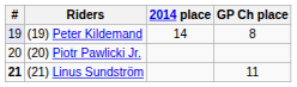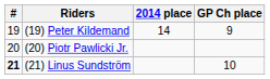 <table class="wikitable" style="text-align: center; font-size: 95%">
 <tr>
 <th>#</th>
 <th>Riders</th>
 <th><a href='#'>2014</a> place</th>
 <th>GP Ch place</th>
 </tr>
 <tr>
-<td style="background: lavender;">19</td>
+<td>19</td>
 <td align=left> (19) <a href='#'>Peter Kildemand</a></td>
 <td>14</td>
-<td>8</td>
+<td>9</td>
 </tr>
 <tr>
 <td>20</td>
 <td align=left> (20) <a href='#'>Piotr Pawlicki Jr.</a></td>
 <td></td>
 <td></td>
 </tr>
 <tr>
 <td><strong>21</strong></td>
 <td align=left> (21) <a href='#'>Linus Sundström</a></td>
 <td></td>
-<td>11</td>
+<td>10</td>
 </tr>
 </table>
